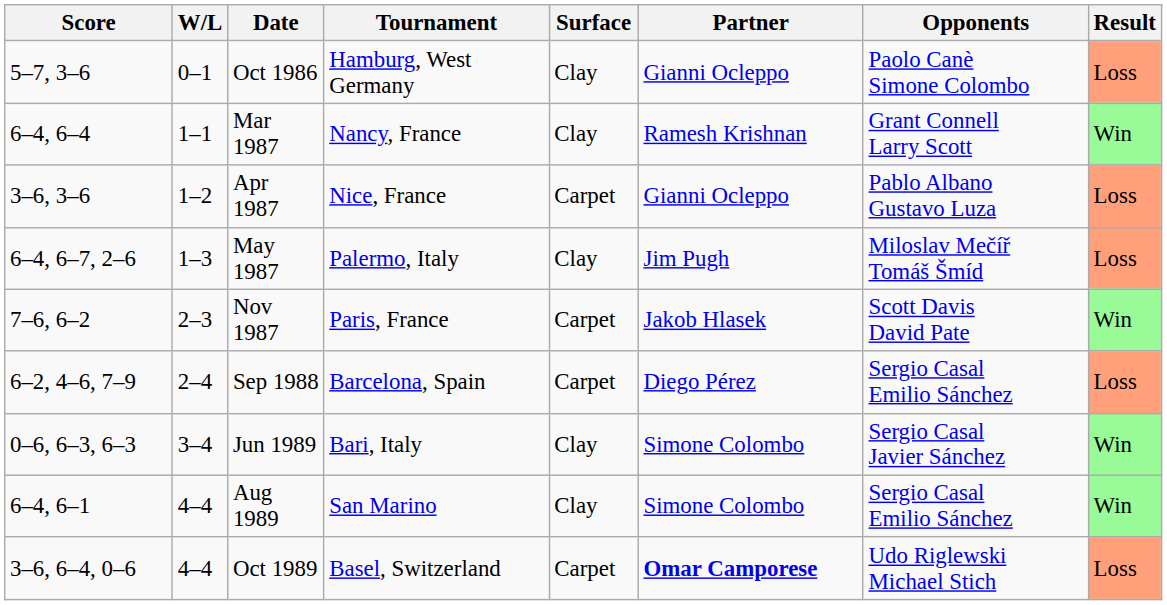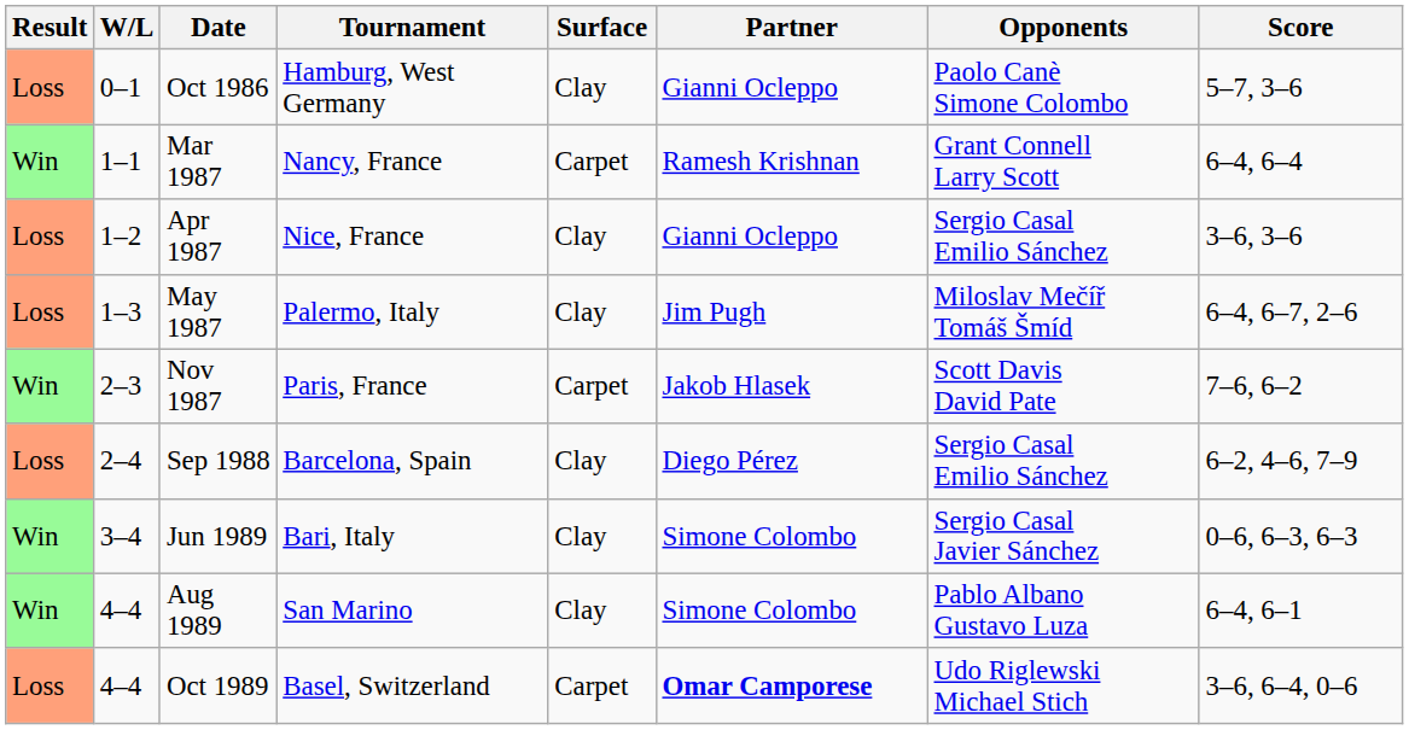 <table class="sortable wikitable">
 <tr>
-<th style="width:110px" class="unsortable">Score</th>
+<th style="width:40px">Result</th>
 <th style="width:30px" class="unsortable">W/L</th>
 <th style="width:60px">Date</th>
 <th style="width:150px">Tournament</th>
 <th style="width:55px">Surface</th>
 <th style="width:150px">Partner</th>
 <th style="width:150px">Opponents</th>
-<th style="width:40px">Result</th>
+<th style="width:110px" class="unsortable">Score</th>
 </tr>
 <tr>
-<td>5–7, 3–6</td>
+<td style="background:#ffa07a;">Loss</td>
 <td>0–1</td>
 <td>Oct 1986</td>
 <td><a href='#'>Hamburg</a>, West Germany</td>
 <td>Clay</td>
 <td> <a href='#'>Gianni Ocleppo</a></td>
 <td> <a href='#'>Paolo Canè</a> <br>  <a href='#'>Simone Colombo</a></td>
-<td style="background:#ffa07a;">Loss</td>
+<td>5–7, 3–6</td>
 </tr>
 <tr>
-<td>6–4, 6–4</td>
+<td style="background:#98fb98;">Win</td>
 <td>1–1</td>
 <td>Mar 1987</td>
 <td><a href='#'>Nancy</a>, France</td>
-<td>Clay</td>
+<td>Carpet</td>
 <td> <a href='#'>Ramesh Krishnan</a></td>
 <td> <a href='#'>Grant Connell</a><br> <a href='#'>Larry Scott</a></td>
-<td style="background:#98fb98;">Win</td>
+<td>6–4, 6–4</td>
 </tr>
 <tr>
-<td>3–6, 3–6</td>
+<td style="background:#ffa07a;">Loss</td>
 <td>1–2</td>
 <td>Apr 1987</td>
 <td><a href='#'>Nice</a>, France</td>
-<td>Carpet</td>
+<td>Clay</td>
 <td> <a href='#'>Gianni Ocleppo</a></td>
-<td> <a href='#'>Pablo Albano</a><br> <a href='#'>Gustavo Luza</a></td>
-<td style="background:#ffa07a;">Loss</td>
+<td> <a href='#'>Sergio Casal</a> <br>  <a href='#'>Emilio Sánchez</a></td>
+<td>3–6, 3–6</td>
 </tr>
 <tr>
-<td>6–4, 6–7, 2–6</td>
+<td style="background:#ffa07a;">Loss</td>
 <td>1–3</td>
 <td>May 1987</td>
 <td><a href='#'>Palermo</a>, Italy</td>
 <td>Clay</td>
 <td> <a href='#'>Jim Pugh</a></td>
 <td> <a href='#'>Miloslav Mečíř</a> <br>  <a href='#'>Tomáš Šmíd</a></td>
-<td style="background:#ffa07a;">Loss</td>
+<td>6–4, 6–7, 2–6</td>
 </tr>
 <tr>
-<td>7–6, 6–2</td>
+<td style="background:#98fb98;">Win</td>
 <td>2–3</td>
 <td>Nov 1987</td>
 <td><a href='#'>Paris</a>, France</td>
 <td>Carpet</td>
 <td> <a href='#'>Jakob Hlasek</a></td>
 <td> <a href='#'>Scott Davis</a><br> <a href='#'>David Pate</a></td>
-<td style="background:#98fb98;">Win</td>
+<td>7–6, 6–2</td>
 </tr>
 <tr>
-<td>6–2, 4–6, 7–9</td>
+<td style="background:#ffa07a;">Loss</td>
 <td>2–4</td>
 <td>Sep 1988</td>
 <td><a href='#'>Barcelona</a>, Spain</td>
-<td>Carpet</td>
+<td>Clay</td>
 <td> <a href='#'>Diego Pérez</a></td>
 <td> <a href='#'>Sergio Casal</a><br> <a href='#'>Emilio Sánchez</a></td>
-<td style="background:#ffa07a;">Loss</td>
+<td>6–2, 4–6, 7–9</td>
 </tr>
 <tr>
-<td>0–6, 6–3, 6–3</td>
+<td style="background:#98fb98;">Win</td>
 <td>3–4</td>
 <td>Jun 1989</td>
 <td><a href='#'>Bari</a>, Italy</td>
 <td>Clay</td>
 <td> <a href='#'>Simone Colombo</a></td>
 <td> <a href='#'>Sergio Casal</a><br> <a href='#'>Javier Sánchez</a></td>
-<td style="background:#98fb98;">Win</td>
+<td>0–6, 6–3, 6–3</td>
 </tr>
 <tr>
-<td>6–4, 6–1</td>
+<td style="background:#98fb98;">Win</td>
 <td>4–4</td>
 <td>Aug 1989</td>
 <td><a href='#'>San Marino</a></td>
 <td>Clay</td>
 <td> <a href='#'>Simone Colombo</a></td>
-<td> <a href='#'>Sergio Casal</a> <br>  <a href='#'>Emilio Sánchez</a></td>
-<td style="background:#98fb98;">Win</td>
+<td> <a href='#'>Pablo Albano</a><br> <a href='#'>Gustavo Luza</a></td>
+<td>6–4, 6–1</td>
 </tr>
 <tr>
-<td>3–6, 6–4, 0–6</td>
+<td style="background:#ffa07a;">Loss</td>
 <td>4–4</td>
 <td>Oct 1989</td>
 <td><a href='#'>Basel</a>, Switzerland</td>
 <td>Carpet</td>
 <td><strong> <a href='#'>Omar Camporese</a></strong></td>
 <td> <a href='#'>Udo Riglewski</a><br> <a href='#'>Michael Stich</a></td>
-<td style="background:#ffa07a;">Loss</td>
+<td>3–6, 6–4, 0–6</td>
 </tr>
 </table>
